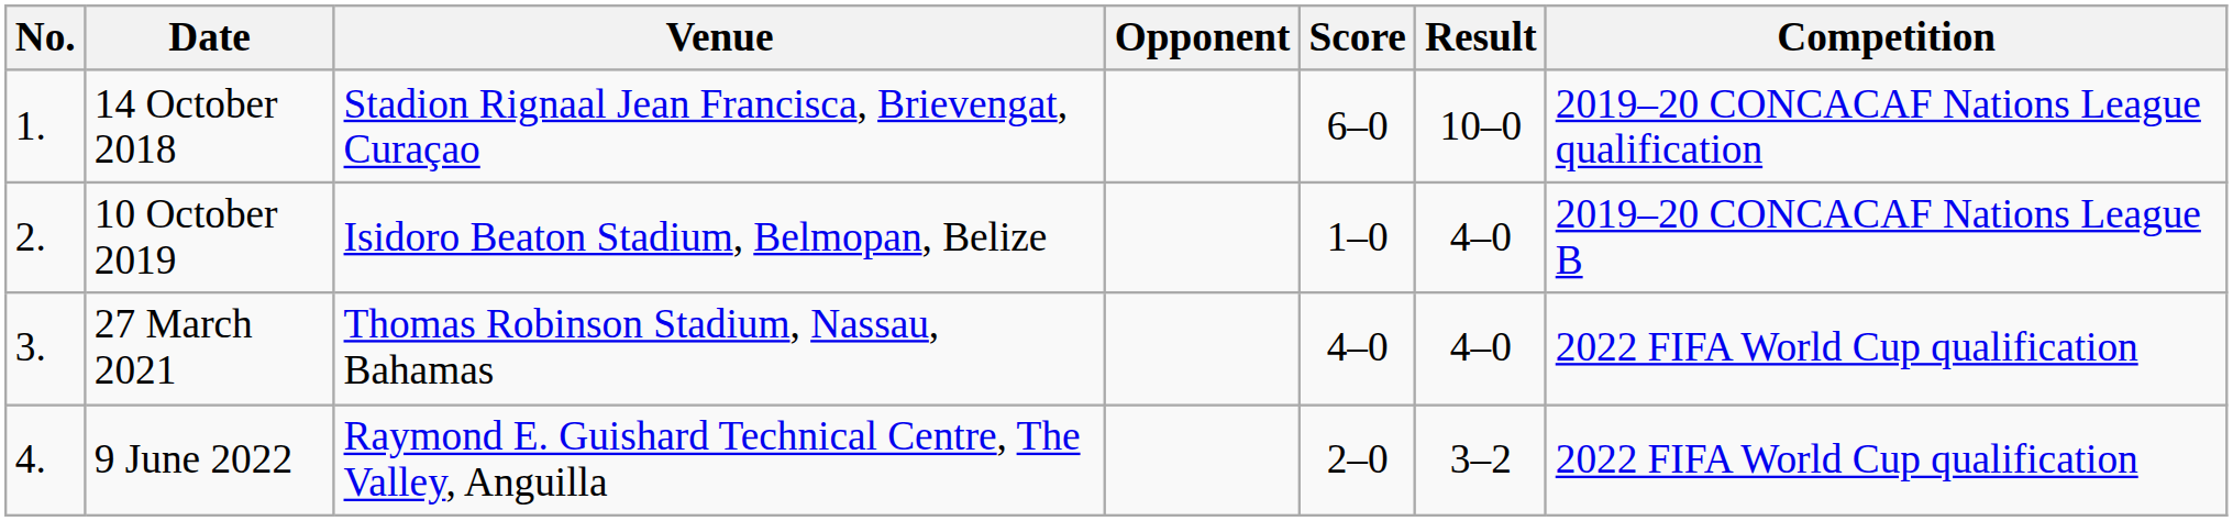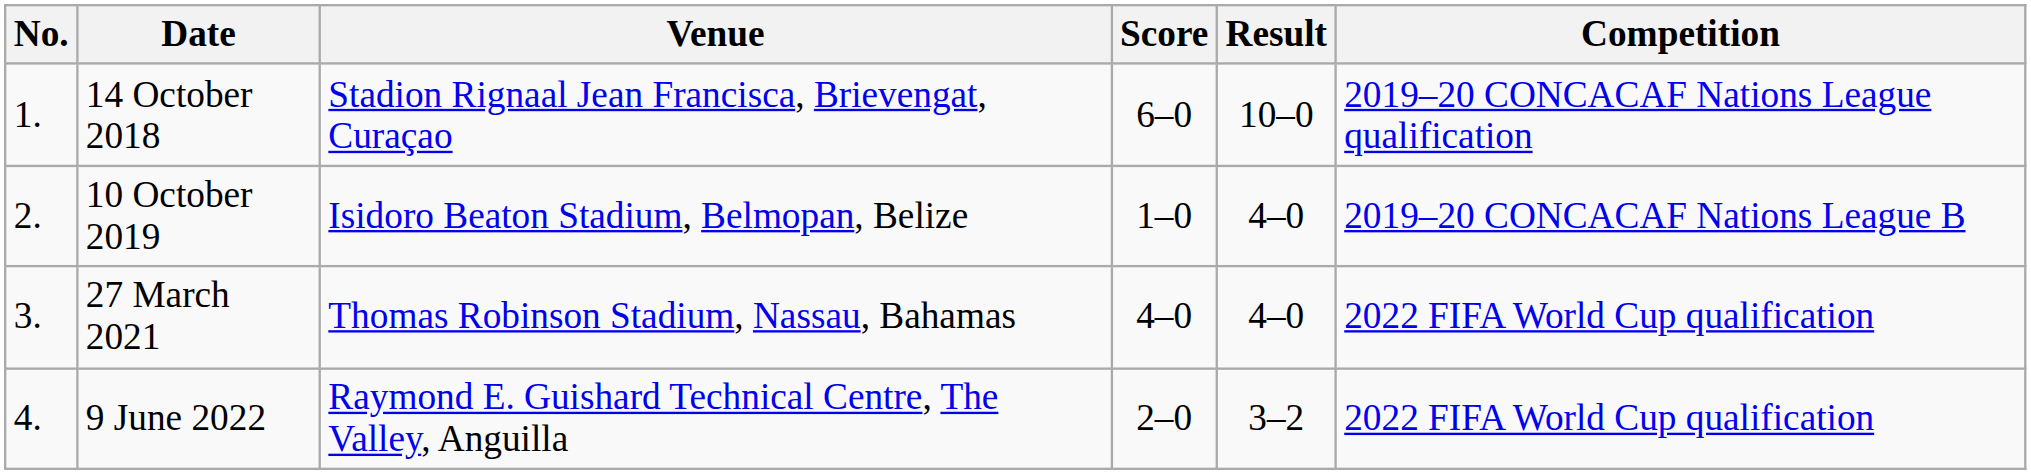 <table class="wikitable" style="font-size:100%;">
 <tr>
 <th>No.</th>
 <th>Date</th>
 <th>Venue</th>
-<th>Opponent</th>
 <th>Score</th>
 <th>Result</th>
 <th>Competition</th>
 </tr>
 <tr>
 <td>1.</td>
 <td>14 October 2018</td>
 <td><a href='#'>Stadion Rignaal Jean Francisca</a>, <a href='#'>Brievengat</a>, <a href='#'>Curaçao</a></td>
-<td></td>
 <td align=center>6–0</td>
 <td align=center>10–0</td>
 <td><a href='#'>2019–20 CONCACAF Nations League qualification</a></td>
 </tr>
 <tr>
 <td>2.</td>
 <td>10 October 2019</td>
 <td><a href='#'>Isidoro Beaton Stadium</a>, <a href='#'>Belmopan</a>, Belize</td>
-<td></td>
 <td align=center>1–0</td>
 <td align=center>4–0</td>
 <td><a href='#'>2019–20 CONCACAF Nations League B</a></td>
 </tr>
 <tr>
 <td>3.</td>
 <td>27 March 2021</td>
 <td><a href='#'>Thomas Robinson Stadium</a>, <a href='#'>Nassau</a>, Bahamas</td>
-<td></td>
 <td align=center>4–0</td>
 <td align=center>4–0</td>
 <td><a href='#'>2022 FIFA World Cup qualification</a></td>
 </tr>
 <tr>
 <td>4.</td>
 <td>9 June 2022</td>
 <td><a href='#'>Raymond E. Guishard Technical Centre</a>, <a href='#'>The Valley</a>, Anguilla</td>
-<td></td>
 <td align=center>2–0</td>
 <td align=center>3–2</td>
 <td><a href='#'>2022 FIFA World Cup qualification</a></td>
 </tr>
 </table>
